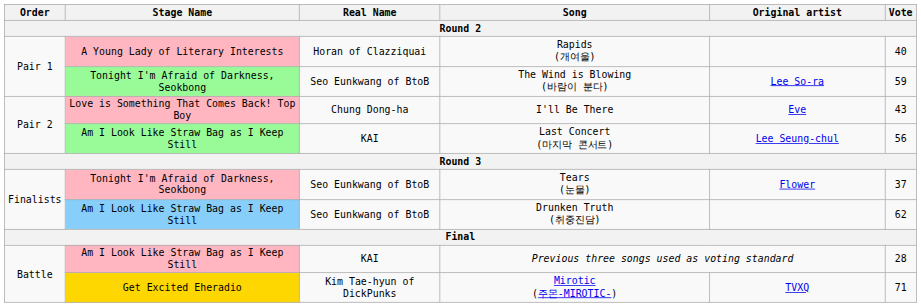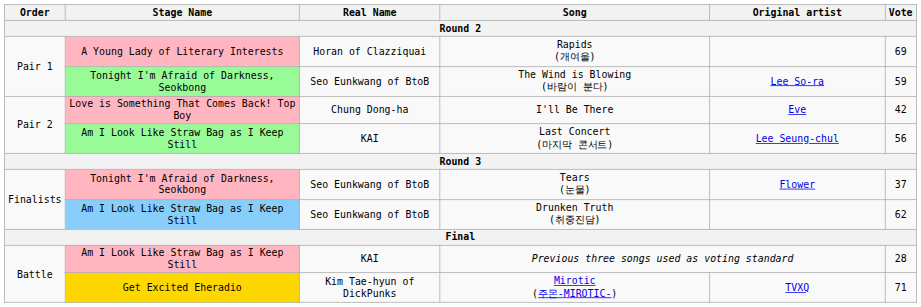 <table class="wikitable" style="text-align:center; width:95%;">
 <tr>
 <th style="width:1%;">Order</th>
 <th style="width:20%;">Stage Name</th>
 <th style="width:12%;">Real Name</th>
 <th style="width:23%;">Song</th>
 <th style="width:15%;">Original artist</th>
 <th style="width:1%;">Vote</th>
 </tr>
 <tr>
 <th colspan=6>Round 2</th>
 </tr>
 <tr>
 <td rowspan=2>Pair 1</td>
 <td bgcolor="lightpink">A Young Lady of Literary Interests</td>
 <td>Horan of Clazziquai</td>
 <td>Rapids<br>(개여울)</td>
 <td></td>
-<td>40</td>
+<td>69</td>
 </tr>
 <tr>
 <td bgcolor="palegreen">Tonight I'm Afraid of Darkness, Seokbong</td>
 <td>Seo Eunkwang of BtoB</td>
 <td>The Wind is Blowing<br>(바람이 분다)</td>
 <td><a href='#'>Lee So-ra</a></td>
 <td>59</td>
 </tr>
 <tr>
 <td rowspan=2>Pair 2</td>
 <td bgcolor="lightpink">Love is Something That Comes Back! Top Boy</td>
 <td>Chung Dong-ha</td>
 <td>I'll Be There</td>
 <td><a href='#'>Eve</a></td>
-<td>43</td>
+<td>42</td>
 </tr>
 <tr>
 <td bgcolor="palegreen">Am I Look Like Straw Bag as I Keep Still</td>
 <td>KAI</td>
 <td>Last Concert<br>(마지막 콘서트)</td>
 <td><a href='#'>Lee Seung-chul</a></td>
 <td>56</td>
 </tr>
 <tr>
 <th colspan=6>Round 3</th>
 </tr>
 <tr>
 <td rowspan=2>Finalists</td>
 <td bgcolor="lightpink">Tonight I'm Afraid of Darkness, Seokbong</td>
 <td>Seo Eunkwang of BtoB</td>
 <td>Tears<br>(눈물)</td>
 <td><a href='#'>Flower</a></td>
 <td>37</td>
 </tr>
 <tr>
 <td bgcolor="lightskyblue">Am I Look Like Straw Bag as I Keep Still</td>
 <td>Seo Eunkwang of BtoB</td>
 <td>Drunken Truth<br>(취중진담)</td>
 <td></td>
 <td>62</td>
 </tr>
 <tr>
 <th colspan=6>Final</th>
 </tr>
 <tr>
 <td rowspan=2>Battle</td>
 <td bgcolor="lightpink">Am I Look Like Straw Bag as I Keep Still</td>
 <td>KAI</td>
 <td colspan=2><em>Previous three songs used as voting standard</em></td>
 <td>28</td>
 </tr>
 <tr>
 <td bgcolor="gold">Get Excited Eheradio</td>
 <td>Kim Tae-hyun of DickPunks</td>
 <td><a href='#'>Mirotic</a><br>(<a href='#'>주몬-MIROTIC-</a>)</td>
 <td><a href='#'>TVXQ</a></td>
 <td>71</td>
 </tr>
 </table>
